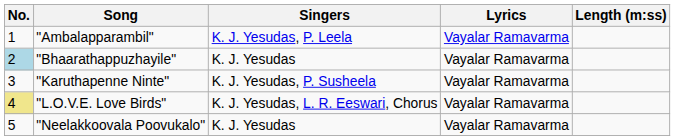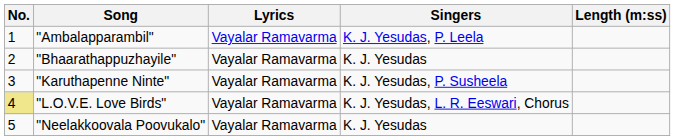 <table class="wikitable" style="font-size:95%;">
 <tr>
 <th>No.</th>
 <th>Song</th>
+<th>Lyrics</th>
 <th>Singers</th>
-<th>Lyrics</th>
 <th>Length (m:ss)</th>
 </tr>
 <tr>
 <td>1</td>
 <td>"Ambalapparambil"</td>
+<td><a href='#'>Vayalar Ramavarma</a></td>
 <td><a href='#'>K. J. Yesudas</a>, <a href='#'>P. Leela</a></td>
-<td><a href='#'>Vayalar Ramavarma</a></td>
 <td></td>
 </tr>
 <tr>
-<td style="background: lightblue;">2</td>
+<td>2</td>
 <td>"Bhaarathappuzhayile"</td>
+<td>Vayalar Ramavarma</td>
 <td>K. J. Yesudas</td>
-<td>Vayalar Ramavarma</td>
 <td></td>
 </tr>
 <tr>
 <td>3</td>
 <td>"Karuthapenne Ninte"</td>
+<td>Vayalar Ramavarma</td>
 <td>K. J. Yesudas, <a href='#'>P. Susheela</a></td>
-<td>Vayalar Ramavarma</td>
 <td></td>
 </tr>
 <tr>
 <td style="background: khaki;">4</td>
 <td>"L.O.V.E. Love Birds"</td>
+<td>Vayalar Ramavarma</td>
 <td>K. J. Yesudas, <a href='#'>L. R. Eeswari</a>, Chorus</td>
-<td>Vayalar Ramavarma</td>
 <td></td>
 </tr>
 <tr>
 <td>5</td>
 <td>"Neelakkoovala Poovukalo"</td>
+<td>Vayalar Ramavarma</td>
 <td>K. J. Yesudas</td>
-<td>Vayalar Ramavarma</td>
 <td></td>
 </tr>
 </table>
